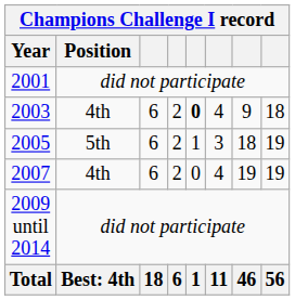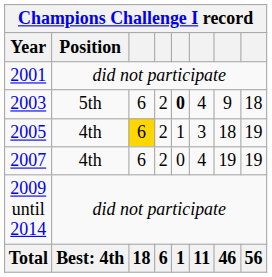 <table class="wikitable" style="text-align: center;">
 <tr>
 <th colspan=8><a href='#'>Champions Challenge I</a> record</th>
 </tr>
 <tr>
 <th>Year</th>
 <th>Position</th>
 <th></th>
 <th></th>
 <th></th>
 <th></th>
 <th></th>
 <th></th>
 </tr>
 <tr>
 <td> <a href='#'>2001</a></td>
 <td colspan=7><em>did not participate</em></td>
 </tr>
 <tr>
 <td> <a href='#'>2003</a></td>
-<td>4th</td>
+<td>5th</td>
 <td>6</td>
 <td>2</td>
 <td><strong>0</strong></td>
 <td>4</td>
 <td>9</td>
 <td>18</td>
 </tr>
 <tr>
 <td> <a href='#'>2005</a></td>
-<td>5th</td>
-<td>6</td>
+<td>4th</td>
+<td style="background: gold;">6</td>
 <td>2</td>
 <td>1</td>
 <td>3</td>
 <td>18</td>
 <td>19</td>
 </tr>
 <tr>
 <td> <a href='#'>2007</a></td>
 <td>4th</td>
 <td>6</td>
 <td>2</td>
 <td>0</td>
 <td>4</td>
 <td>19</td>
 <td>19</td>
 </tr>
 <tr>
 <td> <a href='#'>2009</a><br>until<br> <a href='#'>2014</a></td>
 <td colspan=7><em>did not participate</em></td>
 </tr>
 <tr>
 <th>Total</th>
 <th>Best: 4th</th>
 <th>18</th>
 <th>6</th>
 <th>1</th>
 <th>11</th>
 <th>46</th>
 <th>56</th>
 </tr>
 </table>
